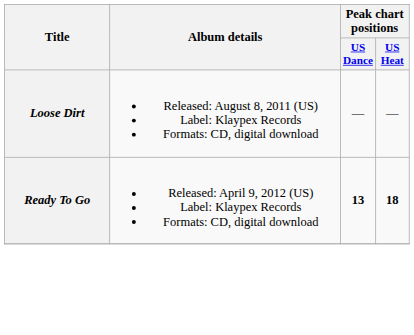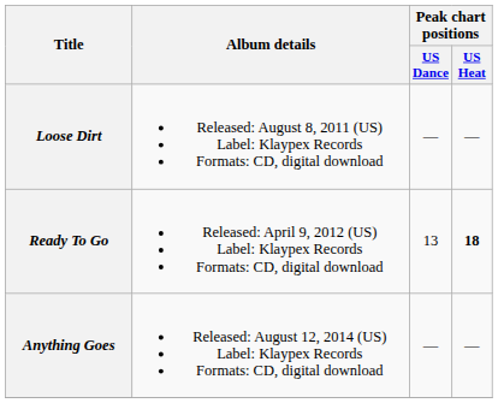 <table class="wikitable plainrowheaders" style="text-align:center;">
 <tr>
 <th scope="col" rowspan="2" style="width:8em;">Title</th>
 <th scope="col" rowspan="2" style="width:18em;">Album details</th>
 <th scope="col" colspan="2">Peak chart positions</th>
 </tr>
 <tr>
 <th scope="col" style="width:2.5em;font-size:90%;"><a href='#'>US<br>Dance</a><br></th>
 <th scope="col" style="width:2.5em;font-size:90%;"><a href='#'>US<br>Heat</a><br></th>
 </tr>
 <tr>
 <th scope="row"><em>Loose Dirt</em></th>
 <td><br><ul><li>Released: August 8, 2011 <span>(US)</span></li><li>Label: Klaypex Records</li><li>Formats: CD, digital download</li></ul></td>
 <td>—</td>
 <td>—</td>
 </tr>
 <tr>
 <th scope="row"><em>Ready To Go</em></th>
 <td><br><ul><li>Released: April 9, 2012 <span>(US)</span></li><li>Label: Klaypex Records</li><li>Formats: CD, digital download</li></ul></td>
-<td><strong>13</strong></td>
+<td>13</td>
 <td><strong>18</strong></td>
+</tr>
+<tr>
+<th scope="row"><em>Anything Goes</em></th>
+<td><br><ul><li>Released: August 12, 2014 <span>(US)</span></li><li>Label: Klaypex Records</li><li>Formats: CD, digital download</li></ul></td>
+<td>—</td>
+<td>—</td>
 </tr>
 <tr>
 </tr>
 </table>
